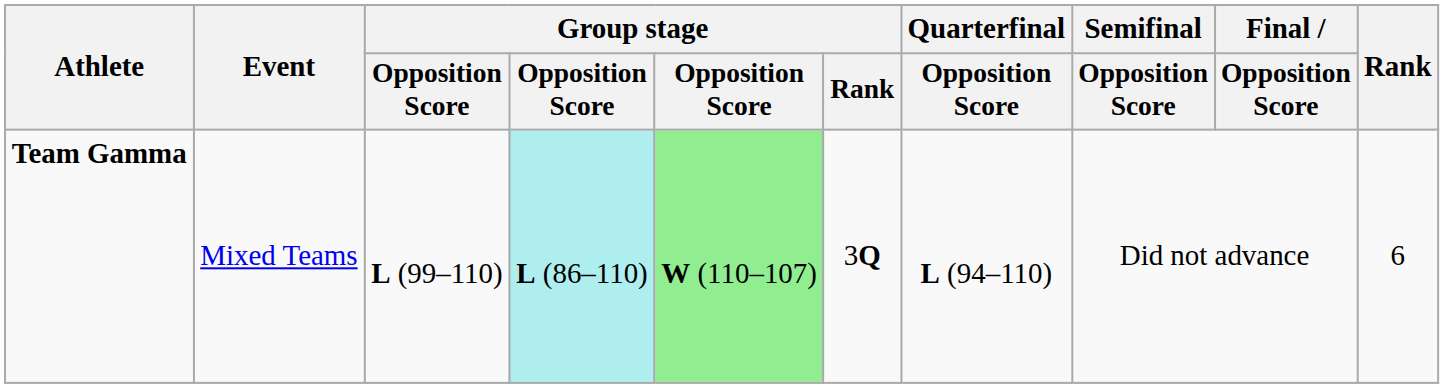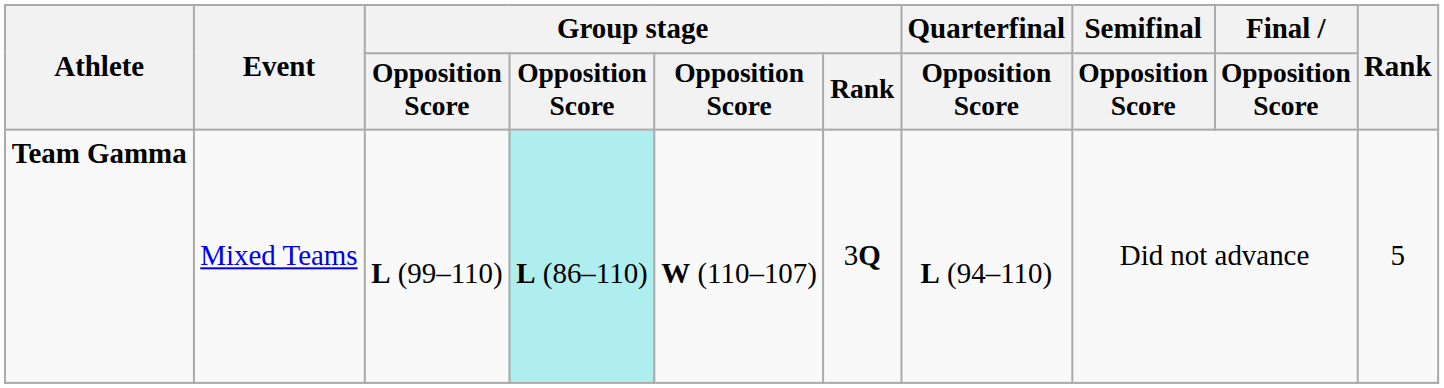 <table class="wikitable" style="font-size:90%">
 <tr>
 <th rowspan=2>Athlete</th>
 <th rowspan=2>Event</th>
 <th colspan=4>Group stage</th>
 <th>Quarterfinal</th>
 <th>Semifinal</th>
 <th>Final / </th>
 <th rowspan=2>Rank</th>
 </tr>
 <tr style="font-size:95%">
 <th>Opposition<br>Score</th>
 <th>Opposition<br>Score</th>
 <th>Opposition<br>Score</th>
 <th>Rank</th>
 <th>Opposition<br>Score</th>
 <th>Opposition<br>Score</th>
 <th>Opposition<br>Score</th>
 </tr>
 <tr align=center>
 <td align=left><strong>Team Gamma</strong> <br><br><br><br><br><br><br></td>
 <td rowspan=2 align=left><a href='#'>Mixed Teams</a></td>
 <td><br><strong>L</strong> (99–110)</td>
 <td style="background: paleturquoise;"><br><strong>L</strong> (86–110)</td>
-<td style="background: lightgreen;"><br><strong>W</strong> (110–107)</td>
+<td><br><strong>W</strong> (110–107)</td>
 <td>3<strong>Q</strong></td>
 <td><br><strong>L</strong> (94–110)</td>
 <td colspan=2>Did not advance</td>
-<td>6</td>
+<td>5</td>
 </tr>
 </table>
